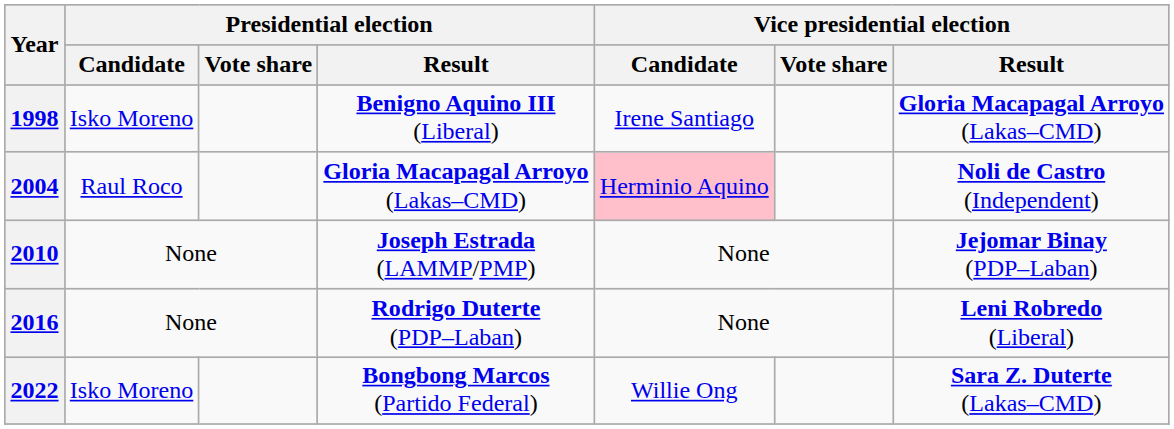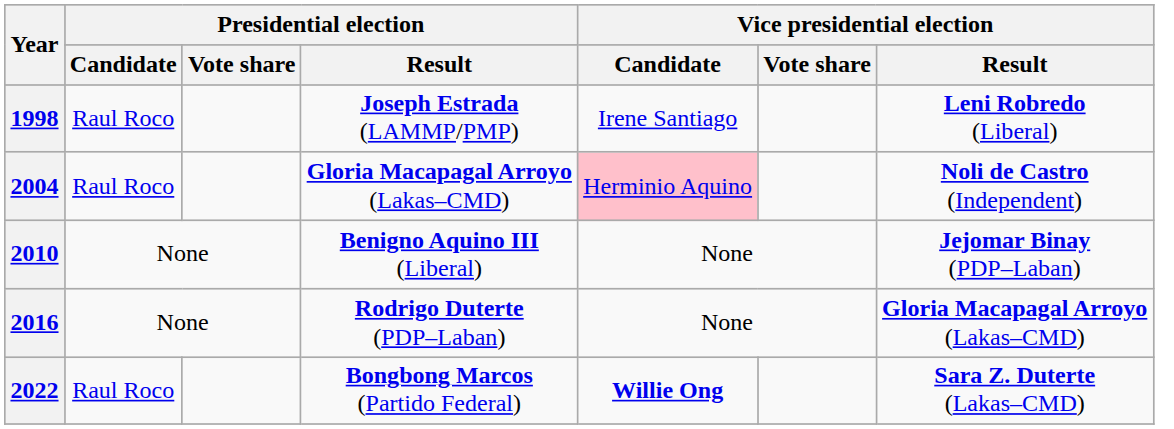 <table class="wikitable" style="text-align:center; font-size:90%">
 <tr>
 <th rowspan=2>Year</th>
 <th colspan=3>Presidential election</th>
 <th colspan=3>Vice presidential election</th>
 </tr>
 <tr>
 <th>Candidate</th>
 <th>Vote share</th>
 <th>Result</th>
 <th>Candidate</th>
 <th>Vote share</th>
 <th>Result</th>
 </tr>
 <tr>
 <th><a href='#'>1998</a></th>
-<td><a href='#'>Isko Moreno</a></td>
+<td><a href='#'>Raul Roco</a></td>
 <td></td>
-<td><strong><a href='#'>Benigno Aquino III</a></strong><br>(<a href='#'>Liberal</a>)</td>
+<td><strong><a href='#'>Joseph Estrada</a></strong><br>(<a href='#'>LAMMP</a>/<a href='#'>PMP</a>)</td>
 <td><a href='#'>Irene Santiago</a></td>
 <td></td>
-<td><strong><a href='#'>Gloria Macapagal Arroyo</a></strong><br>(<a href='#'>Lakas–CMD</a>)</td>
+<td><strong><a href='#'>Leni Robredo</a></strong><br>(<a href='#'>Liberal</a>)</td>
 </tr>
 <tr>
 <th><a href='#'>2004</a></th>
 <td><a href='#'>Raul Roco</a></td>
 <td></td>
 <td><strong><a href='#'>Gloria Macapagal Arroyo</a></strong><br>(<a href='#'>Lakas–CMD</a>)</td>
 <td style="background: pink;"><a href='#'>Herminio Aquino</a></td>
 <td></td>
 <td><strong><a href='#'>Noli de Castro</a></strong><br>(<a href='#'>Independent</a>)</td>
 </tr>
 <tr>
 <th><a href='#'>2010</a></th>
 <td colspan=2>None</td>
-<td><strong><a href='#'>Joseph Estrada</a></strong><br>(<a href='#'>LAMMP</a>/<a href='#'>PMP</a>)</td>
+<td><strong><a href='#'>Benigno Aquino III</a></strong><br>(<a href='#'>Liberal</a>)</td>
 <td colspan=2>None</td>
 <td><strong><a href='#'>Jejomar Binay</a></strong><br>(<a href='#'>PDP–Laban</a>)</td>
 </tr>
 <tr>
 <th><a href='#'>2016</a></th>
 <td colspan=2>None</td>
 <td><strong><a href='#'>Rodrigo Duterte</a></strong><br>(<a href='#'>PDP–Laban</a>)</td>
 <td colspan=2>None</td>
-<td><strong><a href='#'>Leni Robredo</a></strong><br>(<a href='#'>Liberal</a>)</td>
+<td><strong><a href='#'>Gloria Macapagal Arroyo</a></strong><br>(<a href='#'>Lakas–CMD</a>)</td>
 </tr>
 <tr>
 <th><a href='#'>2022</a></th>
-<td><a href='#'>Isko Moreno</a></td>
+<td><a href='#'>Raul Roco</a></td>
 <td></td>
 <td><strong><a href='#'>Bongbong Marcos</a></strong><br>(<a href='#'>Partido Federal</a>)</td>
-<td><a href='#'>Willie Ong</a></td>
+<td><strong><a href='#'>Willie Ong</a></strong></td>
 <td></td>
 <td><strong><a href='#'>Sara Z. Duterte</a></strong><br>(<a href='#'>Lakas–CMD</a>)</td>
 </tr>
 </table>
